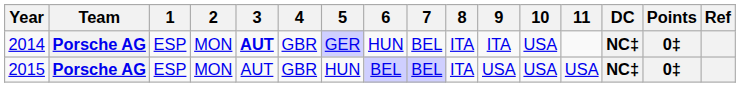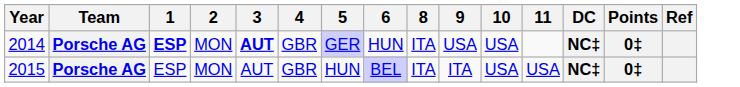 <table class="wikitable" style="text-align:center; font-size:90%">
 <tr>
 <th>Year</th>
 <th>Team</th>
 <th>1</th>
 <th>2</th>
 <th>3</th>
 <th>4</th>
 <th>5</th>
 <th>6</th>
-<th>7</th>
 <th>8</th>
 <th>9</th>
 <th>10</th>
 <th>11</th>
 <th>DC</th>
 <th>Points</th>
 <th>Ref</th>
 </tr>
 <tr>
 <td><a href='#'>2014</a></td>
 <th><a href='#'>Porsche AG</a></th>
-<td><a href='#'>ESP</a></td>
+<td><strong><a href='#'>ESP</a></strong></td>
 <td><a href='#'>MON</a></td>
 <td><strong><a href='#'>AUT</a></strong></td>
 <td><a href='#'>GBR</a></td>
 <td style="background:#CFCFFF;"><a href='#'>GER</a><br></td>
 <td><a href='#'>HUN</a></td>
-<td><a href='#'>BEL</a></td>
 <td><a href='#'>ITA</a></td>
-<td><a href='#'>ITA</a></td>
+<td><a href='#'>USA</a></td>
 <td><a href='#'>USA</a></td>
 <td></td>
 <th>NC‡</th>
 <th>0‡</th>
 <th></th>
 </tr>
 <tr>
 <td><a href='#'>2015</a></td>
 <th><a href='#'>Porsche AG</a></th>
 <td><a href='#'>ESP</a></td>
 <td><a href='#'>MON</a></td>
 <td><a href='#'>AUT</a></td>
 <td><a href='#'>GBR</a></td>
 <td><a href='#'>HUN</a></td>
 <td style="background:#CFCFFF;"><a href='#'>BEL</a><br></td>
-<td style="background:#CFCFFF;"><a href='#'>BEL</a><br></td>
 <td><a href='#'>ITA</a></td>
-<td><a href='#'>USA</a></td>
+<td><a href='#'>ITA</a></td>
 <td><a href='#'>USA</a></td>
 <td><a href='#'>USA</a></td>
 <th>NC‡</th>
 <th>0‡</th>
 <th></th>
 </tr>
 </table>
